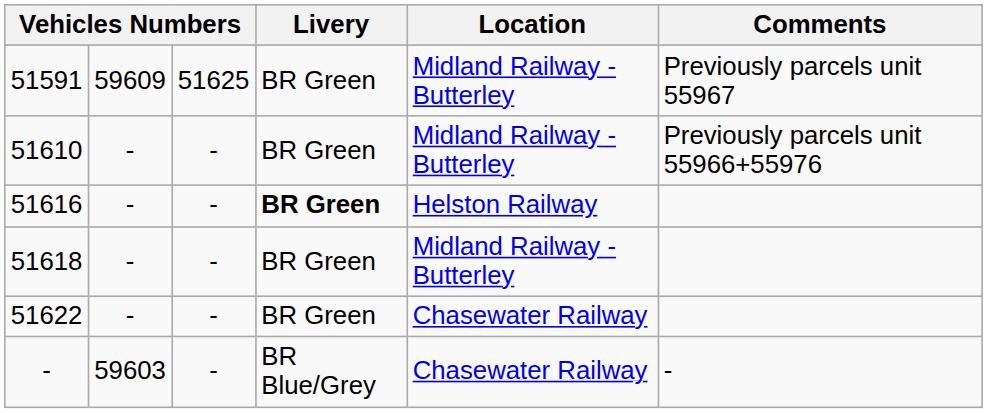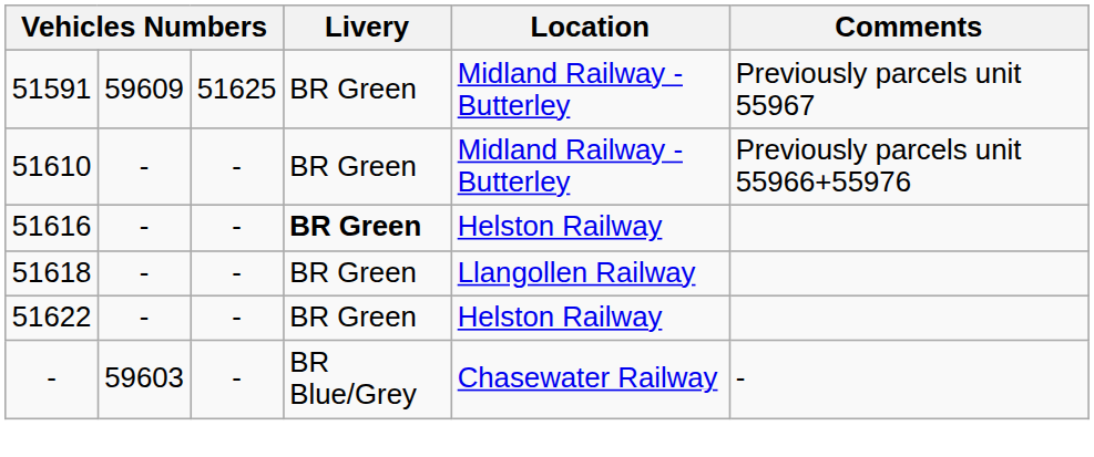 <table class="wikitable">
 <tr>
 <th align=center colspan=3>Vehicles Numbers</th>
 <th align=left>Livery</th>
 <th align=left>Location</th>
 <th align=left>Comments</th>
 </tr>
 <tr>
 <td>51591</td>
 <td>59609</td>
 <td>51625</td>
 <td>BR Green</td>
 <td><a href='#'>Midland Railway - Butterley</a></td>
 <td>Previously parcels unit 55967</td>
 </tr>
 <tr>
 <td>51610</td>
 <td align=center>-</td>
 <td align=center>-</td>
 <td>BR Green</td>
 <td><a href='#'>Midland Railway - Butterley</a></td>
 <td>Previously parcels unit 55966+55976</td>
 </tr>
 <tr>
 <td>51616</td>
 <td align=center>-</td>
 <td align=center>-</td>
 <td><strong>BR Green</strong></td>
 <td><a href='#'>Helston Railway</a></td>
 <td></td>
 </tr>
 <tr>
 <td>51618</td>
 <td align=center>-</td>
 <td align=center>-</td>
 <td>BR Green</td>
-<td><a href='#'>Midland Railway - Butterley</a></td>
+<td><a href='#'>Llangollen Railway</a></td>
 <td></td>
 </tr>
 <tr>
 <td>51622</td>
 <td align=center>-</td>
 <td align=center>-</td>
 <td>BR Green</td>
-<td><a href='#'>Chasewater Railway</a></td>
+<td><a href='#'>Helston Railway</a></td>
 <td></td>
 </tr>
 <tr>
 <td align=center>-</td>
 <td>59603</td>
 <td align=center>-</td>
 <td>BR Blue/Grey</td>
 <td><a href='#'>Chasewater Railway</a></td>
 <td align=left>-</td>
 </tr>
 </table>
